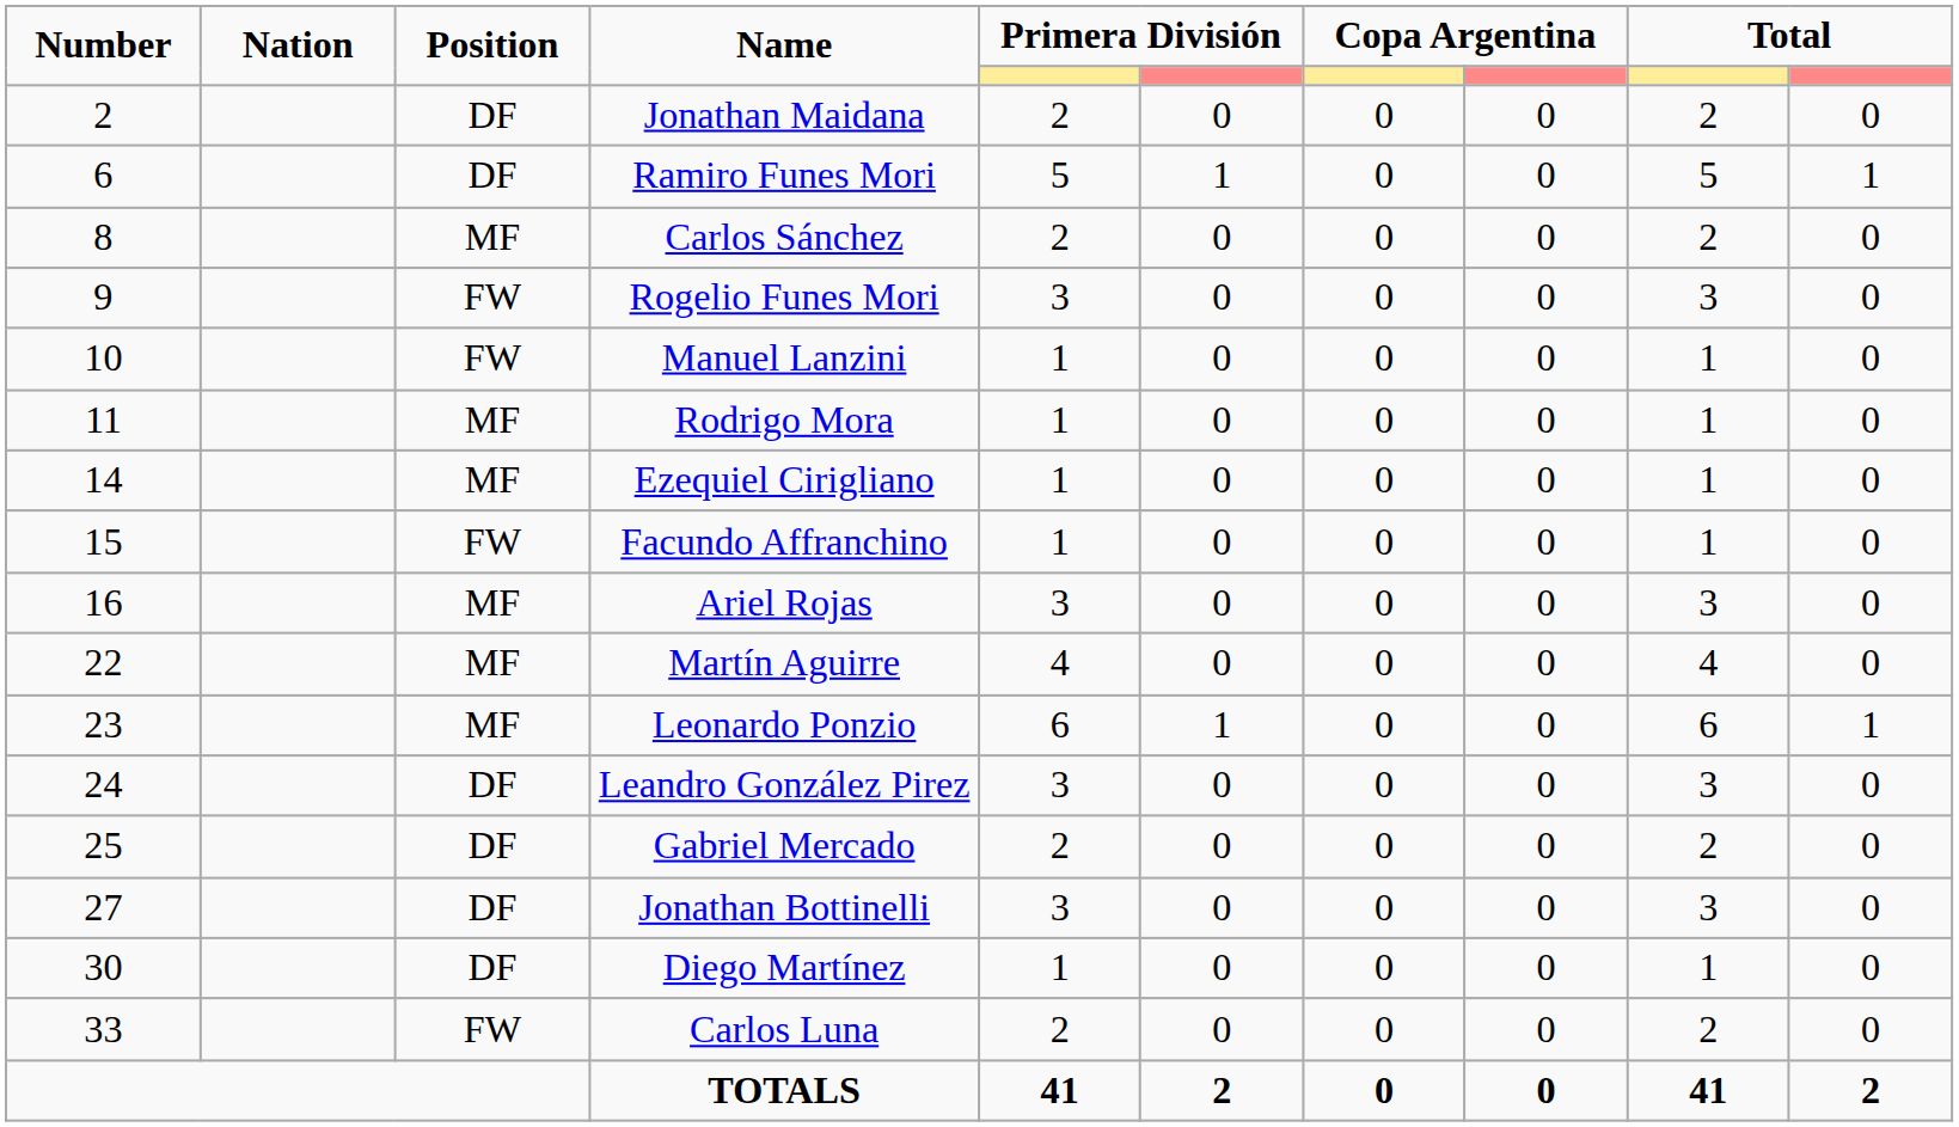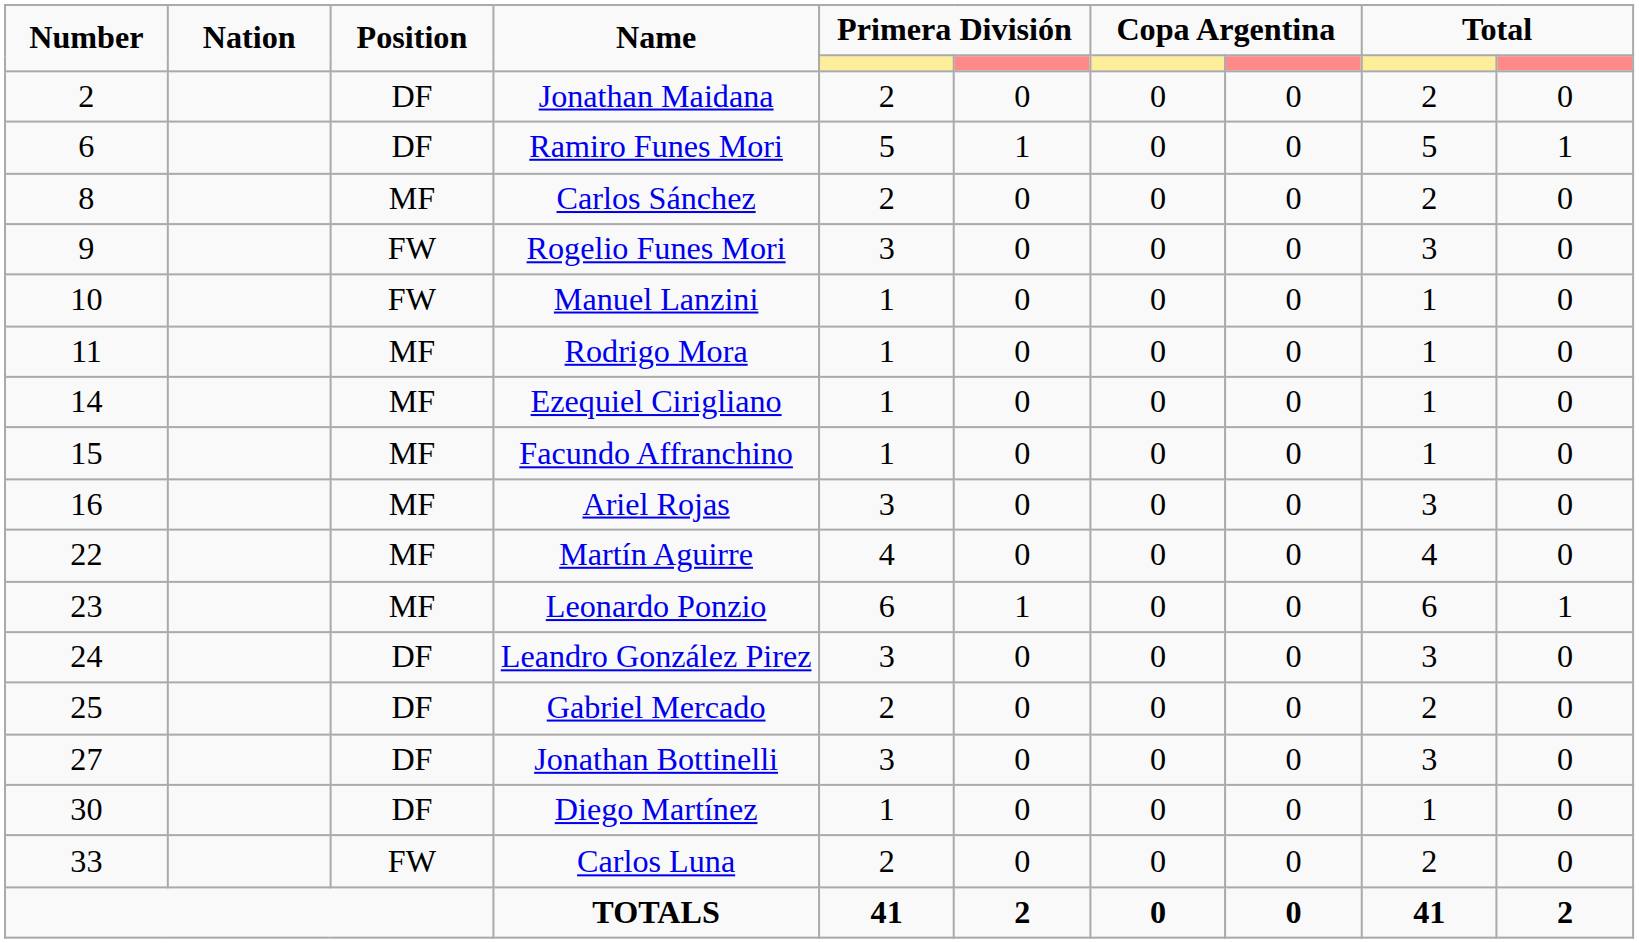 <table class="wikitable" style="font-size: 100%; text-align: center;">
 <tr>
 <td rowspan="2" width="10%" align="center"><strong>Number</strong></td>
 <td rowspan="2" width="10%" align="center"><strong>Nation</strong></td>
 <td rowspan="2" width="10%" align="center"><strong>Position</strong></td>
 <td rowspan="2" width="20%" align="center"><strong>Name</strong></td>
 <td colspan="2" align="center"><strong>Primera División</strong></td>
 <td colspan="2" align="center"><strong>Copa Argentina</strong></td>
 <td colspan="2" align="center"><strong>Total</strong></td>
 </tr>
 <tr>
 <th width=60 style="background: #FFEE99"></th>
 <th width=60 style="background: #FF8888"></th>
 <th width=60 style="background: #FFEE99"></th>
 <th width=60 style="background: #FF8888"></th>
 <th width=60 style="background: #FFEE99"></th>
 <th width=60 style="background: #FF8888"></th>
 </tr>
 <tr>
 <td>2</td>
 <td></td>
 <td>DF</td>
 <td><a href='#'>Jonathan Maidana</a></td>
 <td>2</td>
 <td>0</td>
 <td>0</td>
 <td>0</td>
 <td>2</td>
 <td>0</td>
 </tr>
 <tr>
 <td>6</td>
 <td></td>
 <td>DF</td>
 <td><a href='#'>Ramiro Funes Mori</a></td>
 <td>5</td>
 <td>1</td>
 <td>0</td>
 <td>0</td>
 <td>5</td>
 <td>1</td>
 </tr>
 <tr>
 <td>8</td>
 <td></td>
 <td>MF</td>
 <td><a href='#'>Carlos Sánchez</a></td>
 <td>2</td>
 <td>0</td>
 <td>0</td>
 <td>0</td>
 <td>2</td>
 <td>0</td>
 </tr>
 <tr>
 <td>9</td>
 <td></td>
 <td>FW</td>
 <td><a href='#'>Rogelio Funes Mori</a></td>
 <td>3</td>
 <td>0</td>
 <td>0</td>
 <td>0</td>
 <td>3</td>
 <td>0</td>
 </tr>
 <tr>
 <td>10</td>
 <td></td>
 <td>FW</td>
 <td><a href='#'>Manuel Lanzini</a></td>
 <td>1</td>
 <td>0</td>
 <td>0</td>
 <td>0</td>
 <td>1</td>
 <td>0</td>
 </tr>
 <tr>
 <td>11</td>
 <td></td>
 <td>MF</td>
 <td><a href='#'>Rodrigo Mora</a></td>
 <td>1</td>
 <td>0</td>
 <td>0</td>
 <td>0</td>
 <td>1</td>
 <td>0</td>
 </tr>
 <tr>
 <td>14</td>
 <td></td>
 <td>MF</td>
 <td><a href='#'>Ezequiel Cirigliano</a></td>
 <td>1</td>
 <td>0</td>
 <td>0</td>
 <td>0</td>
 <td>1</td>
 <td>0</td>
 </tr>
 <tr>
 <td>15</td>
 <td></td>
-<td>FW</td>
+<td>MF</td>
 <td><a href='#'>Facundo Affranchino</a></td>
 <td>1</td>
 <td>0</td>
 <td>0</td>
 <td>0</td>
 <td>1</td>
 <td>0</td>
 </tr>
 <tr>
 <td>16</td>
 <td></td>
 <td>MF</td>
 <td><a href='#'>Ariel Rojas</a></td>
 <td>3</td>
 <td>0</td>
 <td>0</td>
 <td>0</td>
 <td>3</td>
 <td>0</td>
 </tr>
 <tr>
 <td>22</td>
 <td></td>
 <td>MF</td>
 <td><a href='#'>Martín Aguirre</a></td>
 <td>4</td>
 <td>0</td>
 <td>0</td>
 <td>0</td>
 <td>4</td>
 <td>0</td>
 </tr>
 <tr>
 <td>23</td>
 <td></td>
 <td>MF</td>
 <td><a href='#'>Leonardo Ponzio</a></td>
 <td>6</td>
 <td>1</td>
 <td>0</td>
 <td>0</td>
 <td>6</td>
 <td>1</td>
 </tr>
 <tr>
 <td>24</td>
 <td></td>
 <td>DF</td>
 <td><a href='#'>Leandro González Pirez</a></td>
 <td>3</td>
 <td>0</td>
 <td>0</td>
 <td>0</td>
 <td>3</td>
 <td>0</td>
 </tr>
 <tr>
 <td>25</td>
 <td></td>
 <td>DF</td>
 <td><a href='#'>Gabriel Mercado</a></td>
 <td>2</td>
 <td>0</td>
 <td>0</td>
 <td>0</td>
 <td>2</td>
 <td>0</td>
 </tr>
 <tr>
 <td>27</td>
 <td></td>
 <td>DF</td>
 <td><a href='#'>Jonathan Bottinelli</a></td>
 <td>3</td>
 <td>0</td>
 <td>0</td>
 <td>0</td>
 <td>3</td>
 <td>0</td>
 </tr>
 <tr>
 <td>30</td>
 <td></td>
 <td>DF</td>
 <td><a href='#'>Diego Martínez</a></td>
 <td>1</td>
 <td>0</td>
 <td>0</td>
 <td>0</td>
 <td>1</td>
 <td>0</td>
 </tr>
 <tr>
 <td>33</td>
 <td></td>
 <td>FW</td>
 <td><a href='#'>Carlos Luna</a></td>
 <td>2</td>
 <td>0</td>
 <td>0</td>
 <td>0</td>
 <td>2</td>
 <td>0</td>
 </tr>
 <tr>
 <td colspan="3"></td>
 <td><strong>TOTALS</strong></td>
 <td><strong>41</strong></td>
 <td><strong>2</strong></td>
 <td><strong>0</strong></td>
 <td><strong>0</strong></td>
 <td><strong>41</strong></td>
 <td><strong>2</strong></td>
 </tr>
 </table>
